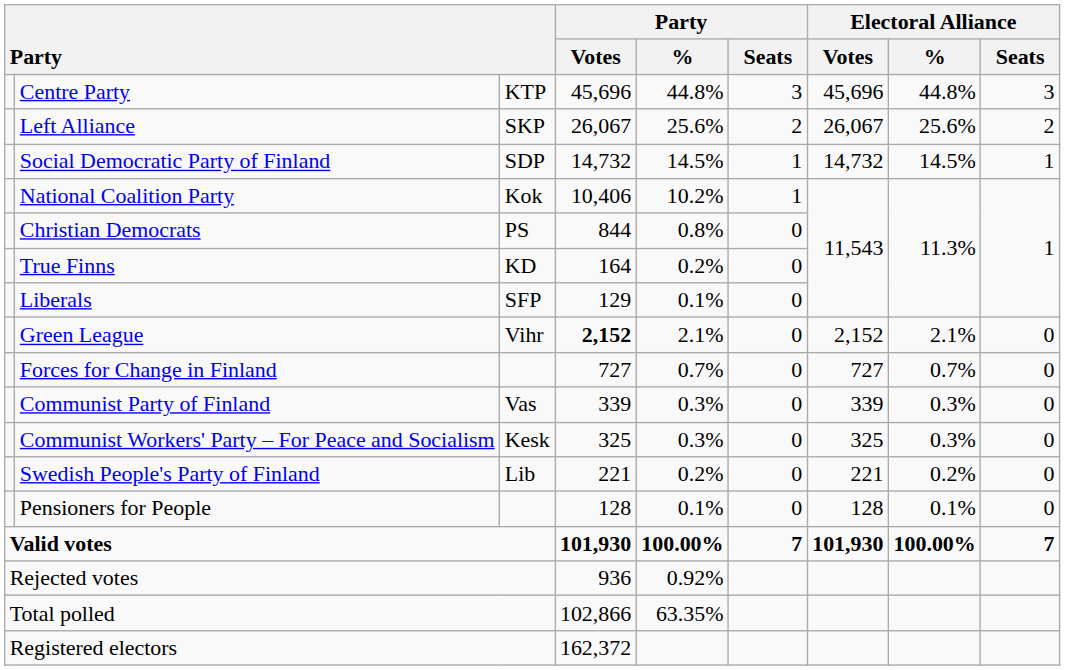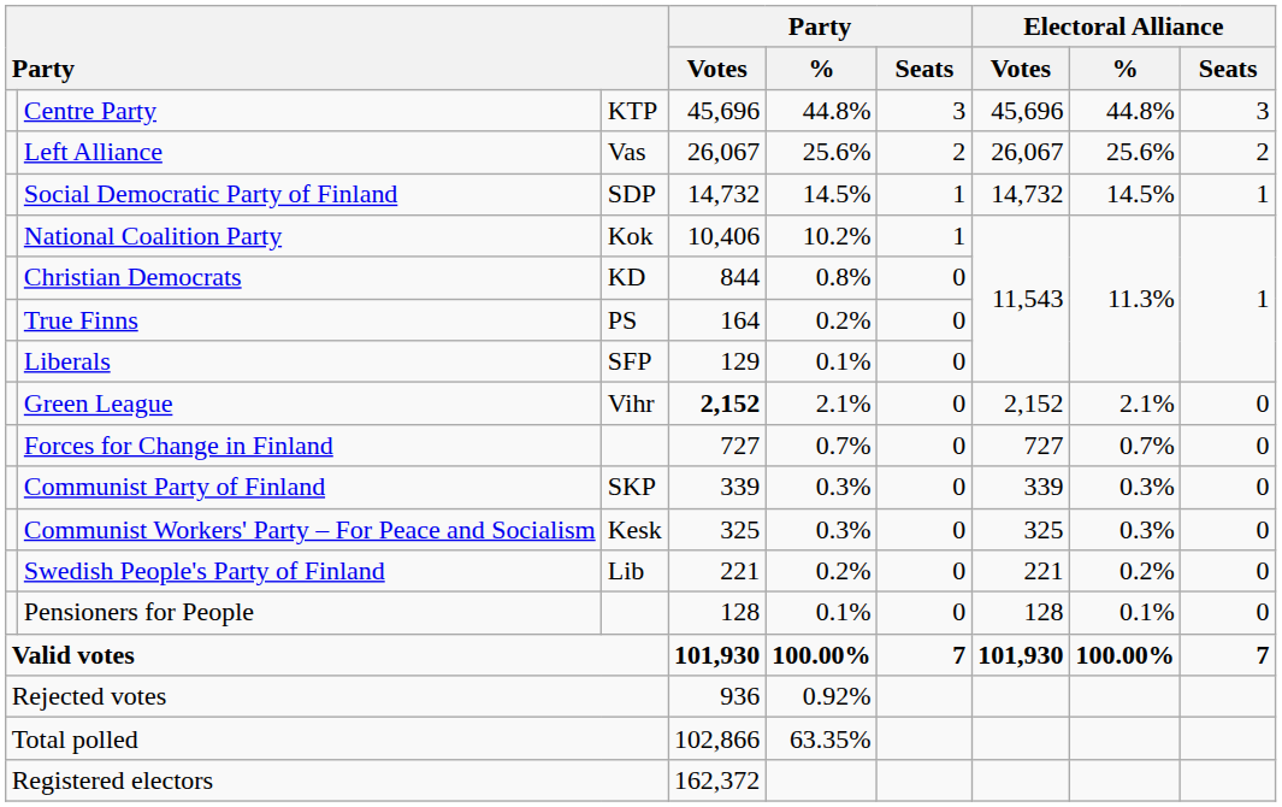 <table class="wikitable" border="1" style="text-align:right;">
 <tr>
 <th style="text-align:left;" valign=bottom rowspan=2 colspan=3>Party</th>
 <th colspan=3>Party</th>
 <th colspan=3>Electoral Alliance</th>
 </tr>
 <tr>
 <th align=center valign=bottom width="50">Votes</th>
 <th align=center valign=bottom width="50">%</th>
 <th align=center valign=bottom width="50">Seats</th>
 <th align=center valign=bottom width="50">Votes</th>
 <th align=center valign=bottom width="50">%</th>
 <th align=center valign=bottom width="50">Seats</th>
 </tr>
 <tr>
 <td></td>
 <td align=left><a href='#'>Centre Party</a></td>
 <td align=left>KTP</td>
 <td>45,696</td>
 <td>44.8%</td>
 <td>3</td>
 <td>45,696</td>
 <td>44.8%</td>
 <td>3</td>
 </tr>
 <tr>
 <td></td>
 <td align=left><a href='#'>Left Alliance</a></td>
-<td align=left>SKP</td>
+<td align=left>Vas</td>
 <td>26,067</td>
 <td>25.6%</td>
 <td>2</td>
 <td>26,067</td>
 <td>25.6%</td>
 <td>2</td>
 </tr>
 <tr>
 <td></td>
 <td align=left style="white-space: nowrap;"><a href='#'>Social Democratic Party of Finland</a></td>
 <td align=left>SDP</td>
 <td>14,732</td>
 <td>14.5%</td>
 <td>1</td>
 <td>14,732</td>
 <td>14.5%</td>
 <td>1</td>
 </tr>
 <tr>
 <td></td>
 <td align=left><a href='#'>National Coalition Party</a></td>
 <td align=left>Kok</td>
 <td>10,406</td>
 <td>10.2%</td>
 <td>1</td>
 <td rowspan=4>11,543</td>
 <td rowspan=4>11.3%</td>
 <td rowspan=4>1</td>
 </tr>
 <tr>
 <td></td>
 <td align=left><a href='#'>Christian Democrats</a></td>
-<td align=left>PS</td>
+<td align=left>KD</td>
 <td>844</td>
 <td>0.8%</td>
 <td>0</td>
 </tr>
 <tr>
 <td></td>
 <td align=left><a href='#'>True Finns</a></td>
-<td align=left>KD</td>
+<td align=left>PS</td>
 <td>164</td>
 <td>0.2%</td>
 <td>0</td>
 </tr>
 <tr>
 <td></td>
 <td align=left><a href='#'>Liberals</a></td>
 <td align=left>SFP</td>
 <td>129</td>
 <td>0.1%</td>
 <td>0</td>
 </tr>
 <tr>
 <td></td>
 <td align=left><a href='#'>Green League</a></td>
 <td align=left>Vihr</td>
 <td><strong>2,152</strong></td>
 <td>2.1%</td>
 <td>0</td>
 <td>2,152</td>
 <td>2.1%</td>
 <td>0</td>
 </tr>
 <tr>
 <td></td>
 <td align=left><a href='#'>Forces for Change in Finland</a></td>
 <td align=left></td>
 <td>727</td>
 <td>0.7%</td>
 <td>0</td>
 <td>727</td>
 <td>0.7%</td>
 <td>0</td>
 </tr>
 <tr>
 <td></td>
 <td align=left><a href='#'>Communist Party of Finland</a></td>
-<td align=left>Vas</td>
+<td align=left>SKP</td>
 <td>339</td>
 <td>0.3%</td>
 <td>0</td>
 <td>339</td>
 <td>0.3%</td>
 <td>0</td>
 </tr>
 <tr>
 <td></td>
 <td align=left><a href='#'>Communist Workers' Party – For Peace and Socialism</a></td>
 <td align=left>Kesk</td>
 <td>325</td>
 <td>0.3%</td>
 <td>0</td>
 <td>325</td>
 <td>0.3%</td>
 <td>0</td>
 </tr>
 <tr>
 <td></td>
 <td align=left><a href='#'>Swedish People's Party of Finland</a></td>
 <td align=left>Lib</td>
 <td>221</td>
 <td>0.2%</td>
 <td>0</td>
 <td>221</td>
 <td>0.2%</td>
 <td>0</td>
 </tr>
 <tr>
 <td></td>
 <td align=left>Pensioners for People</td>
 <td align=left></td>
 <td>128</td>
 <td>0.1%</td>
 <td>0</td>
 <td>128</td>
 <td>0.1%</td>
 <td>0</td>
 </tr>
 <tr style="font-weight:bold">
 <td align=left colspan=3>Valid votes</td>
 <td>101,930</td>
 <td>100.00%</td>
 <td>7</td>
 <td>101,930</td>
 <td>100.00%</td>
 <td>7</td>
 </tr>
 <tr>
 <td align=left colspan=3>Rejected votes</td>
 <td>936</td>
 <td>0.92%</td>
 <td></td>
 <td></td>
 <td></td>
 <td></td>
 </tr>
 <tr>
 <td align=left colspan=3>Total polled</td>
 <td>102,866</td>
 <td>63.35%</td>
 <td></td>
 <td></td>
 <td></td>
 <td></td>
 </tr>
 <tr>
 <td align=left colspan=3>Registered electors</td>
 <td>162,372</td>
 <td></td>
 <td></td>
 <td></td>
 <td></td>
 <td></td>
 </tr>
 </table>
